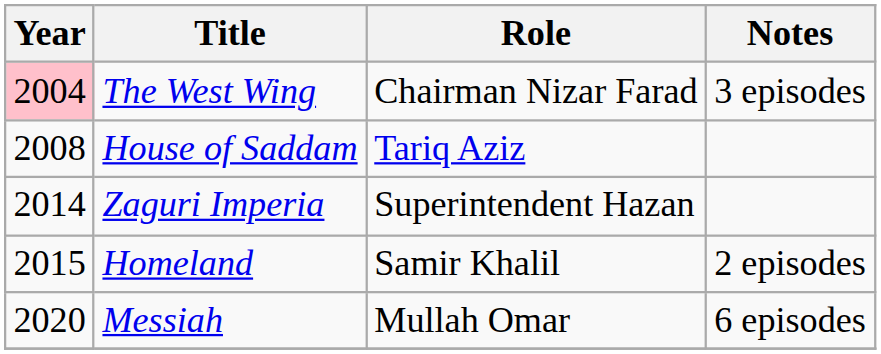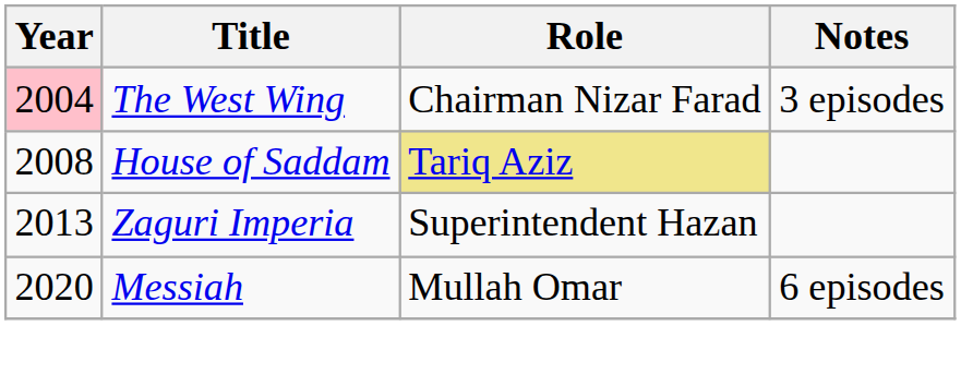 <table class="wikitable">
 <tr>
 <th>Year</th>
 <th>Title</th>
 <th>Role</th>
 <th>Notes</th>
 </tr>
 <tr>
 <td style="background: pink;">2004</td>
 <td><em><a href='#'>The West Wing</a></em></td>
 <td>Chairman Nizar Farad</td>
 <td>3 episodes</td>
 </tr>
 <tr>
 <td>2008</td>
 <td><em><a href='#'>House of Saddam</a></em></td>
-<td><a href='#'>Tariq Aziz</a></td>
+<td style="background: khaki;"><a href='#'>Tariq Aziz</a></td>
 <td></td>
 </tr>
 <tr>
-<td>2014</td>
+<td>2013</td>
 <td><em><a href='#'>Zaguri Imperia</a></em></td>
 <td>Superintendent Hazan</td>
 <td></td>
-</tr>
-<tr>
-<td>2015</td>
-<td><em><a href='#'>Homeland</a></em></td>
-<td>Samir Khalil</td>
-<td>2 episodes</td>
 </tr>
 <tr>
 <td>2020</td>
 <td><em><a href='#'>Messiah</a></em></td>
 <td>Mullah Omar</td>
 <td>6 episodes</td>
 </tr>
 <tr>
 </tr>
 </table>
